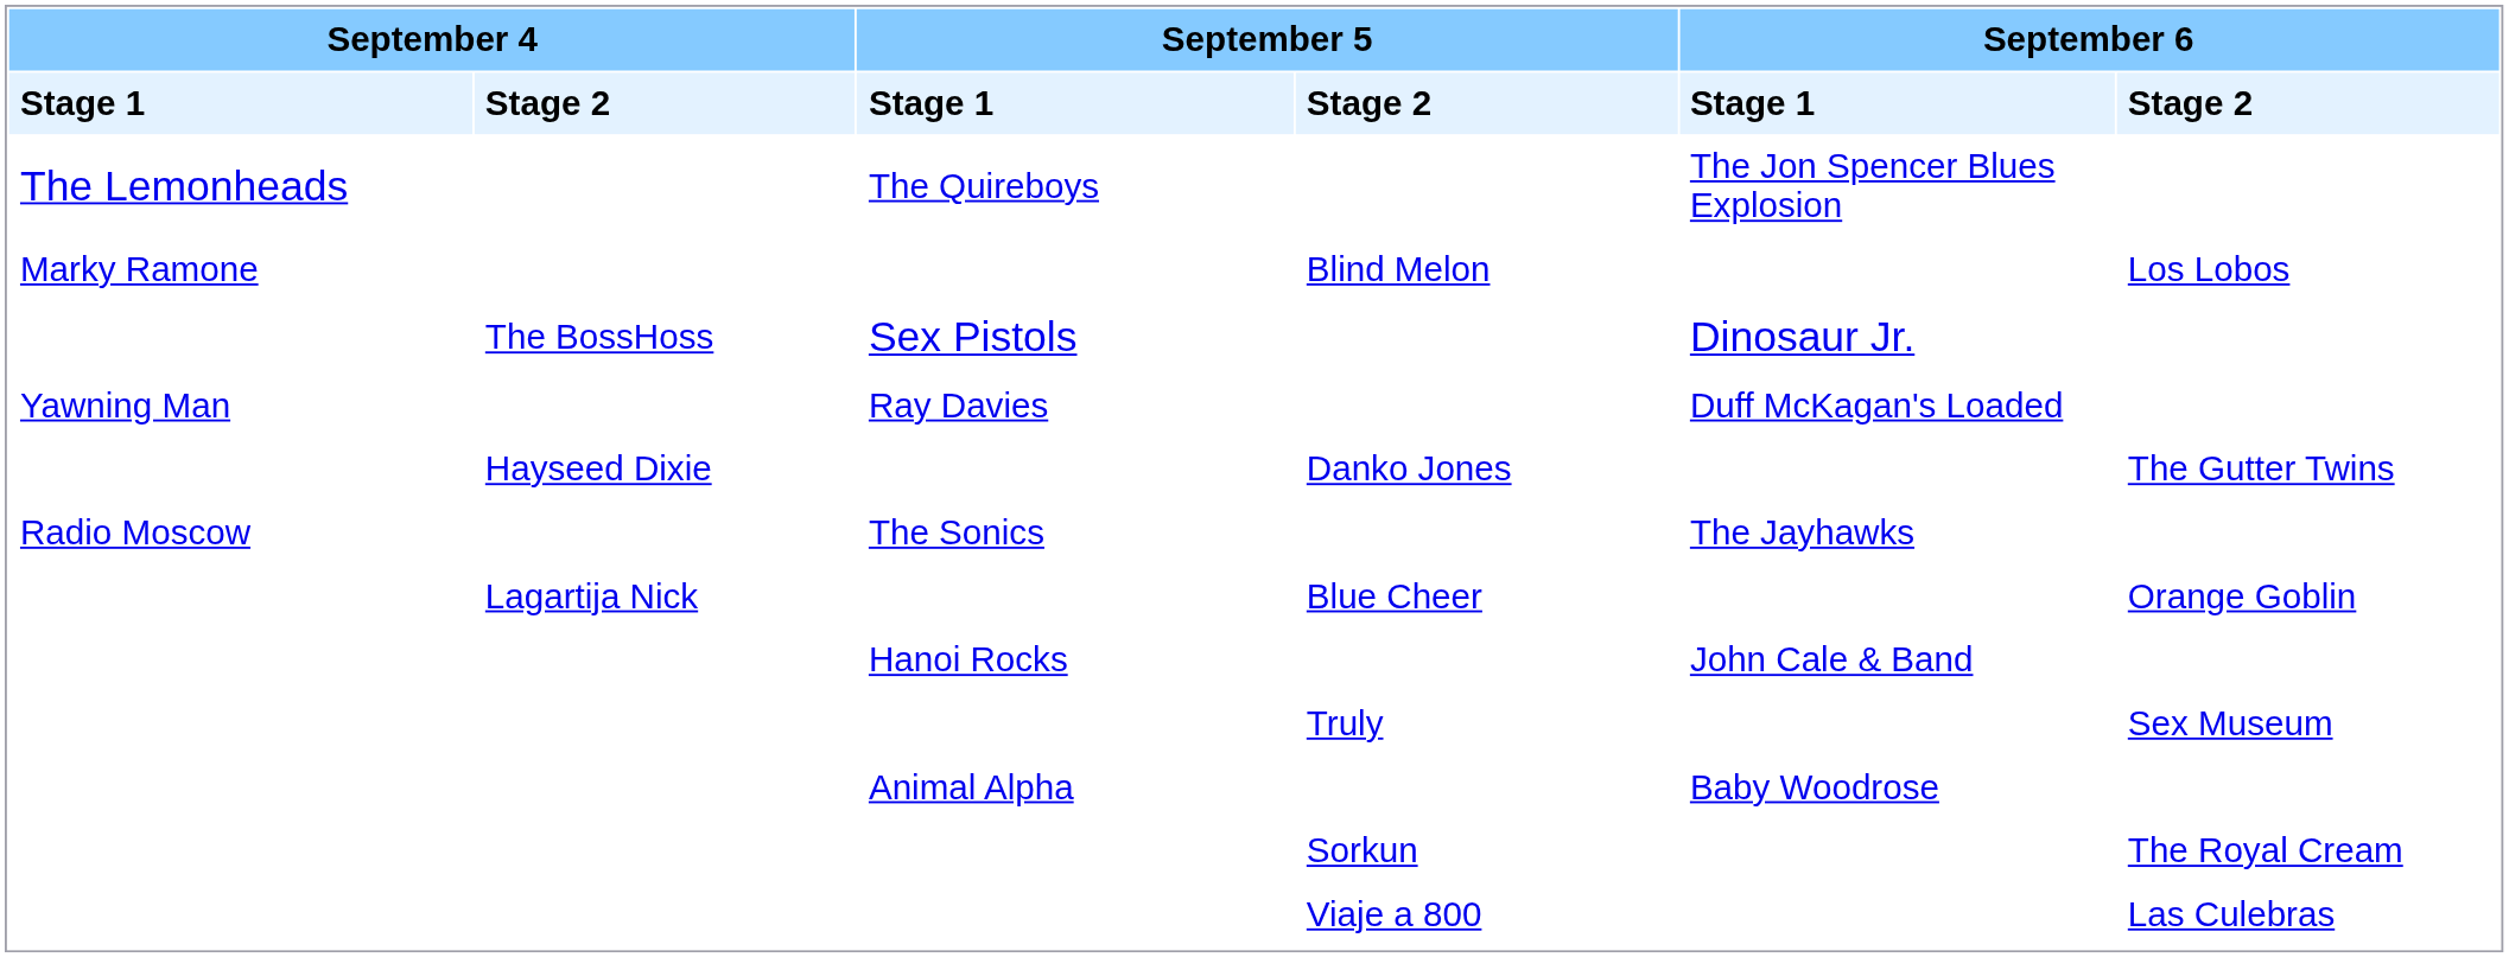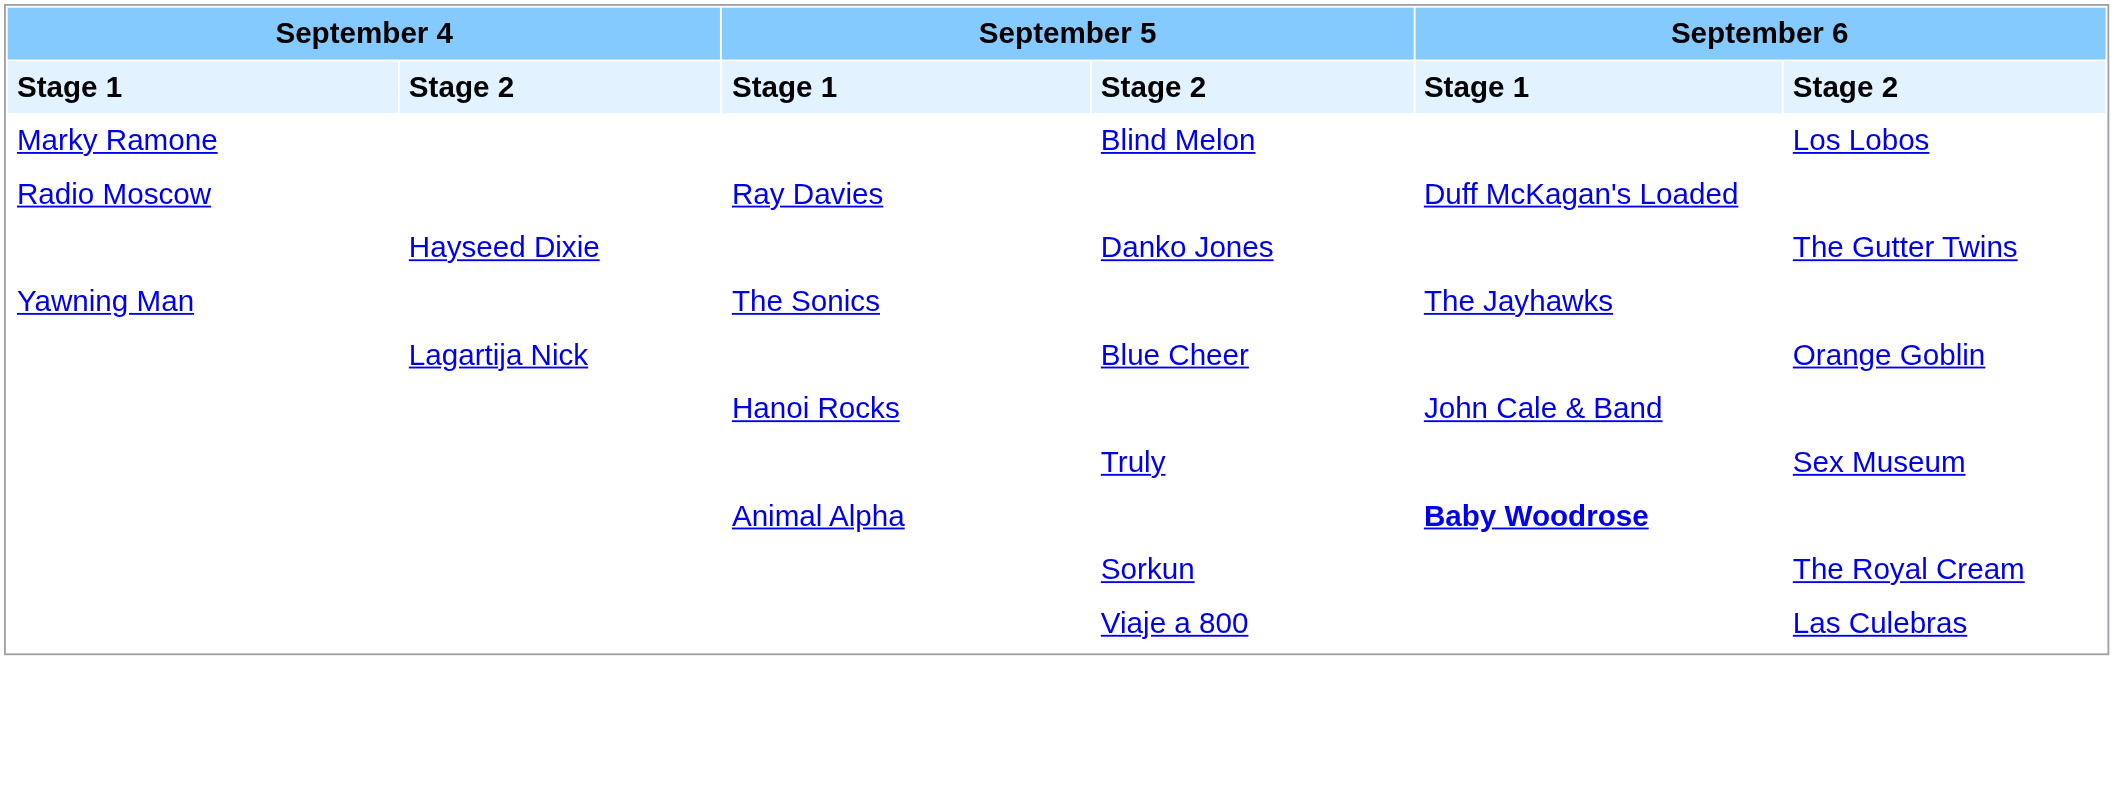 <table style="border: 1px solid #a0a0aa; width: 90%" cellpadding="5" cellspacing="1">
 <tr>
 <th width=33% colspan="2" style="background:#85CAFF"><strong>September 4</strong></th>
 <th width=33% colspan="2" style="background:#85CAFF"><strong>September 5</strong></th>
 <th width=33% colspan="2" style="background:#85CAFF"><strong>September 6</strong></th>
 </tr>
 <tr>
 <td width=17% style="background-color: #E3F2FF;"><strong>Stage 1</strong></td>
 <td width=14% style="background-color: #E3F2FF;"><strong>Stage 2</strong></td>
 <td width=16% style="background-color: #E3F2FF;"><strong>Stage 1</strong></td>
 <td width=14% style="background-color: #E3F2FF;"><strong>Stage 2</strong></td>
 <td width=16% style="background-color: #E3F2FF;"><strong>Stage 1</strong></td>
 <td width=14% style="background-color: #E3F2FF;"><strong>Stage 2</strong></td>
 </tr>
 <tr>
-<td><big><a href='#'>The Lemonheads</a></big></td>
-<td></td>
-<td><a href='#'>The Quireboys</a></td>
-<td></td>
-<td><a href='#'>The Jon Spencer Blues Explosion</a></td>
-<td></td>
-</tr>
-<tr>
 <td><a href='#'>Marky Ramone</a></td>
 <td></td>
 <td></td>
 <td><a href='#'>Blind Melon</a></td>
 <td></td>
 <td><a href='#'>Los Lobos</a></td>
 </tr>
 <tr>
-<td></td>
-<td><a href='#'>The BossHoss</a></td>
-<td><big><a href='#'>Sex Pistols</a></big></td>
-<td></td>
-<td><big><a href='#'>Dinosaur Jr.</a></big></td>
-<td></td>
-</tr>
-<tr>
-<td><a href='#'>Yawning Man</a></td>
+<td><a href='#'>Radio Moscow</a></td>
 <td></td>
 <td><a href='#'>Ray Davies</a></td>
 <td></td>
 <td><a href='#'>Duff McKagan's Loaded</a></td>
 <td></td>
 </tr>
 <tr>
 <td></td>
 <td><a href='#'>Hayseed Dixie</a></td>
 <td></td>
 <td><a href='#'>Danko Jones</a></td>
 <td></td>
 <td><a href='#'>The Gutter Twins</a></td>
 </tr>
 <tr>
-<td><a href='#'>Radio Moscow</a></td>
+<td><a href='#'>Yawning Man</a></td>
 <td></td>
 <td><a href='#'>The Sonics</a></td>
 <td></td>
 <td><a href='#'>The Jayhawks</a></td>
 <td></td>
 </tr>
 <tr>
 <td></td>
 <td><a href='#'>Lagartija Nick</a></td>
 <td></td>
 <td><a href='#'>Blue Cheer</a></td>
 <td></td>
 <td><a href='#'>Orange Goblin</a></td>
 </tr>
 <tr>
 <td></td>
 <td></td>
 <td><a href='#'>Hanoi Rocks</a></td>
 <td></td>
 <td><a href='#'>John Cale & Band</a></td>
 <td></td>
 </tr>
 <tr>
 <td></td>
 <td></td>
 <td></td>
 <td><a href='#'>Truly</a></td>
 <td></td>
 <td><a href='#'>Sex Museum</a></td>
 </tr>
 <tr>
 <td></td>
 <td></td>
 <td><a href='#'>Animal Alpha</a></td>
 <td></td>
-<td><a href='#'>Baby Woodrose</a></td>
+<td><strong><a href='#'>Baby Woodrose</a></strong></td>
 <td></td>
 </tr>
 <tr>
 <td></td>
 <td></td>
 <td></td>
 <td><a href='#'>Sorkun</a></td>
 <td></td>
 <td><a href='#'>The Royal Cream</a></td>
 </tr>
 <tr>
 <td></td>
 <td></td>
 <td></td>
 <td><a href='#'>Viaje a 800</a></td>
 <td></td>
 <td><a href='#'>Las Culebras</a></td>
 </tr>
 <tr>
 </tr>
 </table>
